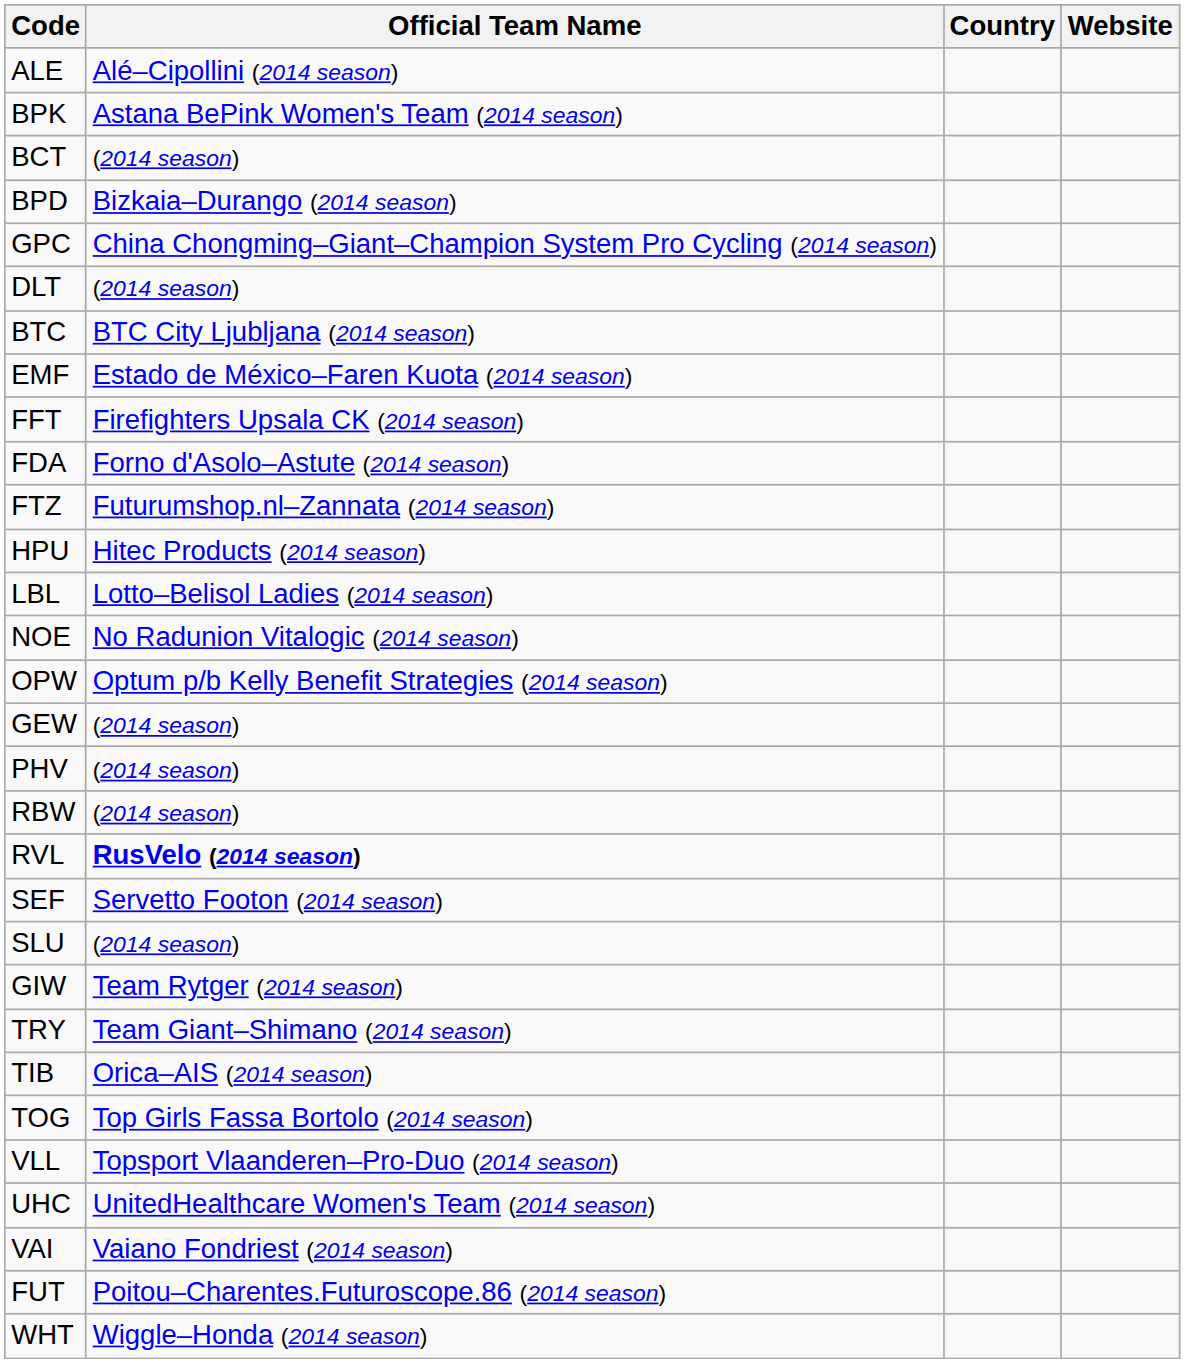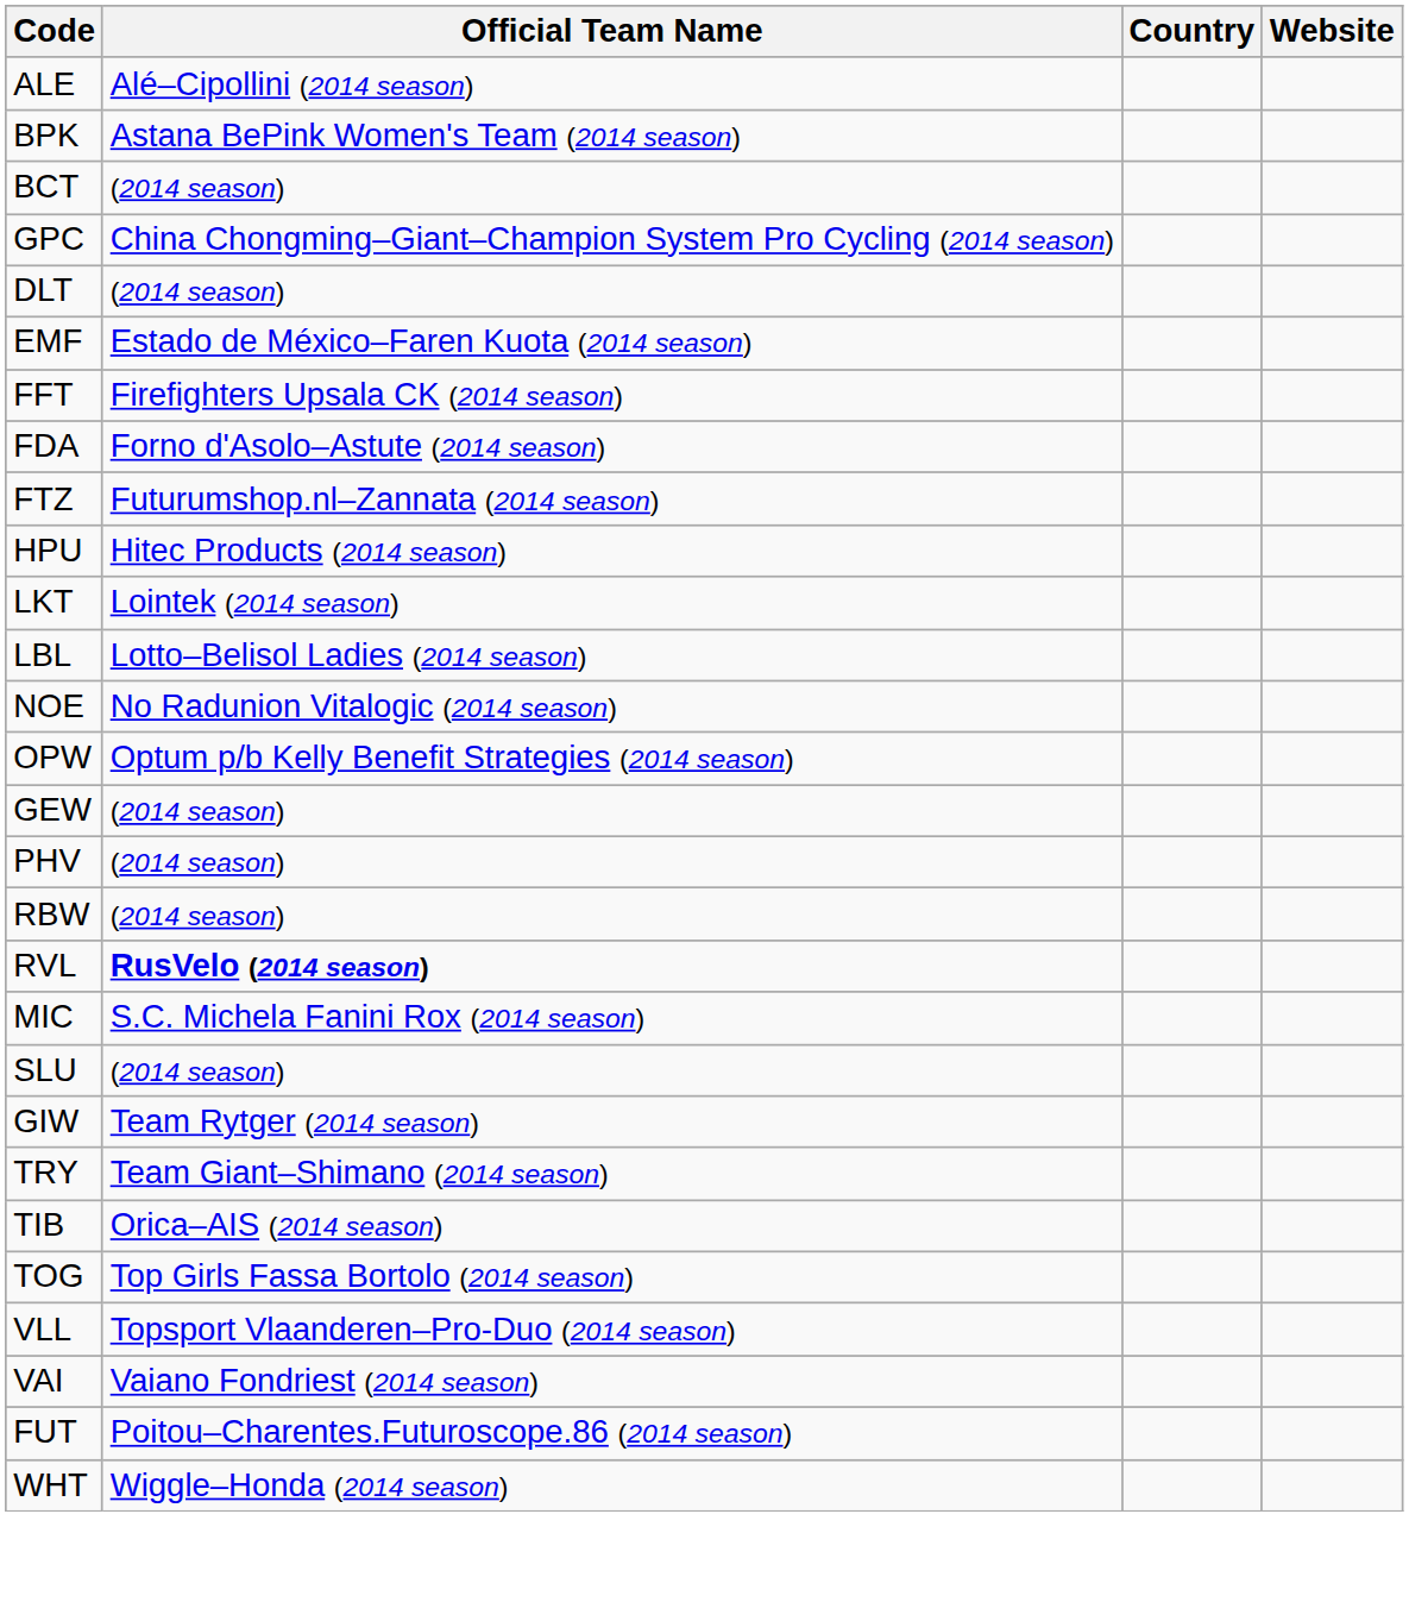 <table class="wikitable sortable">
 <tr>
 <th>Code</th>
 <th>Official Team Name</th>
 <th>Country</th>
 <th class="unsortable">Website</th>
 </tr>
 <tr>
 <td>ALE</td>
 <td><a href='#'>Alé–Cipollini</a> <small>(<em><a href='#'>2014 season</a></em>)</small></td>
 <td></td>
 <td></td>
 </tr>
 <tr>
 <td>BPK</td>
 <td><a href='#'>Astana BePink Women's Team</a> <small>(<em><a href='#'>2014 season</a></em>)</small></td>
 <td></td>
 <td></td>
 </tr>
 <tr>
 <td>BCT</td>
 <td> <small>(<em><a href='#'>2014 season</a></em>)</small></td>
 <td></td>
 <td></td>
 </tr>
 <tr>
-<td>BPD</td>
-<td><a href='#'>Bizkaia–Durango</a> <small>(<em><a href='#'>2014 season</a></em>)</small></td>
-<td></td>
-<td></td>
-</tr>
-<tr>
 <td>GPC</td>
 <td><a href='#'>China Chongming–Giant–Champion System Pro Cycling</a> <small>(<em><a href='#'>2014 season</a></em>)</small></td>
 <td></td>
 <td></td>
 </tr>
 <tr>
 <td>DLT</td>
 <td> <small>(<em><a href='#'>2014 season</a></em>)</small></td>
-<td></td>
-<td></td>
-</tr>
-<tr>
-<td>BTC</td>
-<td><a href='#'>BTC City Ljubljana</a> <small>(<em><a href='#'>2014 season</a></em>)</small></td>
 <td></td>
 <td></td>
 </tr>
 <tr>
 <td>EMF</td>
 <td><a href='#'>Estado de México–Faren Kuota</a> <small>(<em><a href='#'>2014 season</a></em>)</small></td>
 <td></td>
 <td></td>
 </tr>
 <tr>
 <td>FFT</td>
 <td><a href='#'>Firefighters Upsala CK</a> <small>(<em><a href='#'>2014 season</a></em>)</small></td>
 <td></td>
 <td></td>
 </tr>
 <tr>
 <td>FDA</td>
 <td><a href='#'>Forno d'Asolo–Astute</a> <small>(<em><a href='#'>2014 season</a></em>)</small></td>
 <td></td>
 <td></td>
 </tr>
 <tr>
 <td>FTZ</td>
 <td><a href='#'>Futurumshop.nl–Zannata</a> <small>(<em><a href='#'>2014 season</a></em>)</small></td>
 <td></td>
 <td></td>
 </tr>
 <tr>
 <td>HPU</td>
 <td><a href='#'>Hitec Products</a> <small>(<em><a href='#'>2014 season</a></em>)</small></td>
+<td></td>
+<td></td>
+</tr>
+<tr>
+<td>LKT</td>
+<td><a href='#'>Lointek</a> <small>(<em><a href='#'>2014 season</a></em>)</small></td>
 <td></td>
 <td></td>
 </tr>
 <tr>
 <td>LBL</td>
 <td><a href='#'>Lotto–Belisol Ladies</a> <small>(<em><a href='#'>2014 season</a></em>)</small></td>
 <td></td>
 <td></td>
 </tr>
 <tr>
 <td>NOE</td>
 <td><a href='#'>No Radunion Vitalogic</a> <small>(<em><a href='#'>2014 season</a></em>)</small></td>
 <td></td>
 <td></td>
 </tr>
 <tr>
 <td>OPW</td>
 <td><a href='#'>Optum p/b Kelly Benefit Strategies</a> <small>(<em><a href='#'>2014 season</a></em>)</small></td>
 <td></td>
 <td></td>
 </tr>
 <tr>
 <td>GEW</td>
 <td> <small>(<em><a href='#'>2014 season</a></em>)</small></td>
 <td></td>
 <td></td>
 </tr>
 <tr>
 <td>PHV</td>
 <td> <small>(<em><a href='#'>2014 season</a></em>)</small></td>
 <td></td>
 <td></td>
 </tr>
 <tr>
 <td>RBW</td>
 <td> <small>(<em><a href='#'>2014 season</a></em>)</small></td>
 <td></td>
 <td></td>
 </tr>
 <tr>
 <td>RVL</td>
 <td><strong><a href='#'>RusVelo</a> <small>(<em><a href='#'>2014 season</a></em>)</small></strong></td>
 <td></td>
 <td></td>
 </tr>
 <tr>
-<td>SEF</td>
-<td><a href='#'>Servetto Footon</a> <small>(<em><a href='#'>2014 season</a></em>)</small></td>
+<td>MIC</td>
+<td><a href='#'>S.C. Michela Fanini Rox</a> <small>(<em><a href='#'>2014 season</a></em>)</small></td>
 <td></td>
 <td></td>
 </tr>
 <tr>
 <td>SLU</td>
 <td> <small>(<em><a href='#'>2014 season</a></em>)</small></td>
 <td></td>
 <td></td>
 </tr>
 <tr>
 <td>GIW</td>
 <td><a href='#'>Team Rytger</a> <small>(<em><a href='#'>2014 season</a></em>)</small></td>
 <td></td>
 <td></td>
 </tr>
 <tr>
 <td>TRY</td>
 <td><a href='#'>Team Giant–Shimano</a> <small>(<em><a href='#'>2014 season</a></em>)</small></td>
 <td></td>
 <td></td>
 </tr>
 <tr>
 <td>TIB</td>
 <td><a href='#'>Orica–AIS</a> <small>(<em><a href='#'>2014 season</a></em>)</small></td>
 <td></td>
 <td></td>
 </tr>
 <tr>
 <td>TOG</td>
 <td><a href='#'>Top Girls Fassa Bortolo</a> <small>(<em><a href='#'>2014 season</a></em>)</small></td>
 <td></td>
 <td></td>
 </tr>
 <tr>
 <td>VLL</td>
 <td><a href='#'>Topsport Vlaanderen–Pro-Duo</a> <small>(<em><a href='#'>2014 season</a></em>)</small></td>
 <td></td>
 <td></td>
 </tr>
 <tr>
-<td>UHC</td>
-<td><a href='#'>UnitedHealthcare Women's Team</a> <small>(<em><a href='#'>2014 season</a></em>)</small></td>
-<td></td>
-<td></td>
-</tr>
-<tr>
 <td>VAI</td>
 <td><a href='#'>Vaiano Fondriest</a> <small>(<em><a href='#'>2014 season</a></em>)</small></td>
 <td></td>
 <td></td>
 </tr>
 <tr>
 <td>FUT</td>
 <td><a href='#'>Poitou–Charentes.Futuroscope.86</a> <small>(<em><a href='#'>2014 season</a></em>)</small></td>
 <td></td>
 <td></td>
 </tr>
 <tr>
 <td>WHT</td>
 <td><a href='#'>Wiggle–Honda</a> <small>(<em><a href='#'>2014 season</a></em>)</small></td>
 <td></td>
 <td></td>
 </tr>
 </table>
